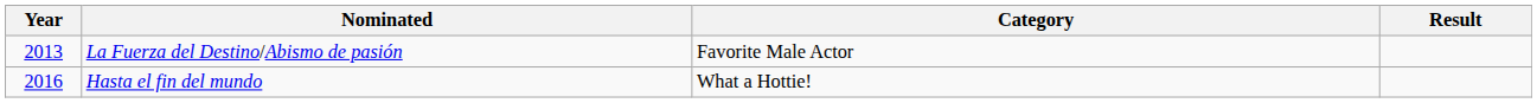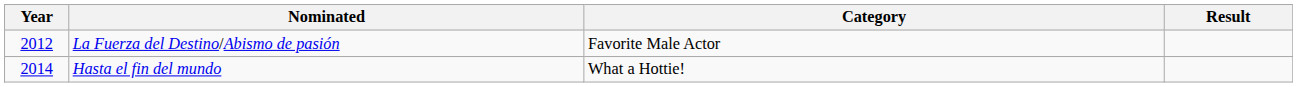 <table class="wikitable" style="width:100%;">
 <tr>
 <th width=5%>Year</th>
 <th style="width:40%;">Nominated</th>
 <th style="width:45%;">Category</th>
 <th style="width:10%;">Result</th>
 </tr>
 <tr>
-<td style="text-align:center;"><a href='#'>2013</a></td>
+<td style="text-align:center;"><a href='#'>2012</a></td>
 <td><em><a href='#'>La Fuerza del Destino</a></em>/<em><a href='#'>Abismo de pasión</a></em></td>
 <td>Favorite Male Actor</td>
 <td></td>
 </tr>
 <tr>
-<td style="text-align:center;"><a href='#'>2016</a></td>
+<td style="text-align:center;"><a href='#'>2014</a></td>
 <td><em><a href='#'>Hasta el fin del mundo</a></em></td>
 <td>What a Hottie!</td>
 <td></td>
 </tr>
 </table>
